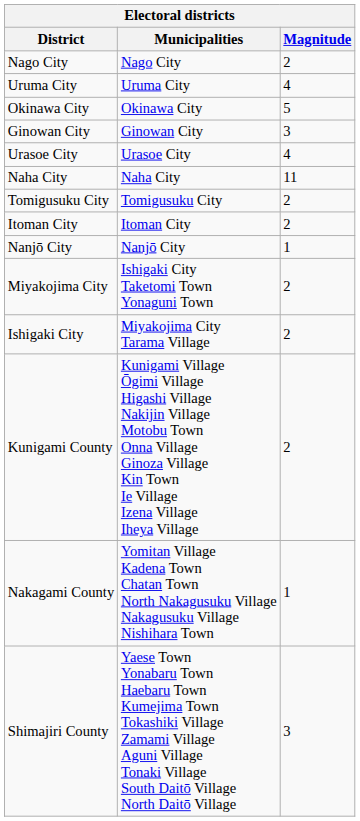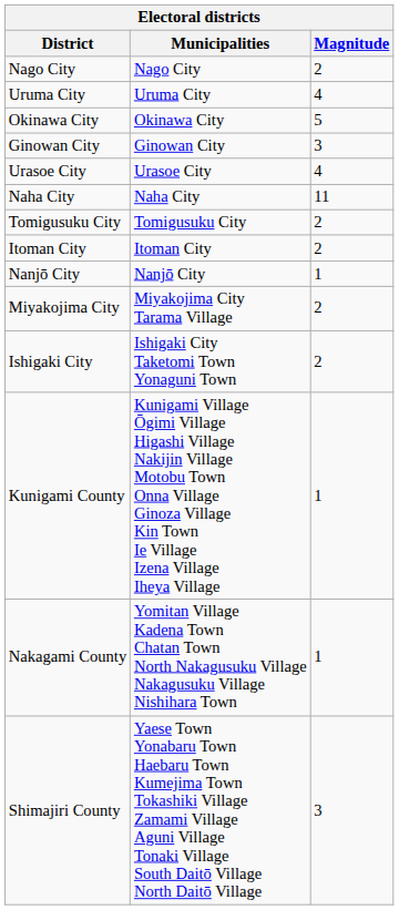 <table class="wikitable">
 <tr>
 <th colspan="3">Electoral districts</th>
 </tr>
 <tr>
 <th>District</th>
 <th>Municipalities</th>
 <th><a href='#'>Magnitude</a></th>
 </tr>
 <tr>
 <td>Nago City</td>
 <td><a href='#'>Nago</a> City</td>
 <td>2</td>
 </tr>
 <tr>
 <td>Uruma City</td>
 <td><a href='#'>Uruma</a> City</td>
 <td>4</td>
 </tr>
 <tr>
 <td>Okinawa City</td>
 <td><a href='#'>Okinawa</a> City</td>
 <td>5</td>
 </tr>
 <tr>
 <td>Ginowan City</td>
 <td><a href='#'>Ginowan</a> City</td>
 <td>3</td>
 </tr>
 <tr>
 <td>Urasoe City</td>
 <td><a href='#'>Urasoe</a> City</td>
 <td>4</td>
 </tr>
 <tr>
 <td>Naha City</td>
 <td><a href='#'>Naha</a> City</td>
 <td>11</td>
 </tr>
 <tr>
 <td>Tomigusuku City</td>
 <td><a href='#'>Tomigusuku</a> City</td>
 <td>2</td>
 </tr>
 <tr>
 <td>Itoman City</td>
 <td><a href='#'>Itoman</a> City</td>
 <td>2</td>
 </tr>
 <tr>
 <td>Nanjō City</td>
 <td><a href='#'>Nanjō</a> City</td>
 <td>1</td>
 </tr>
 <tr>
 <td>Miyakojima City</td>
-<td><a href='#'>Ishigaki</a> City<br><a href='#'>Taketomi</a> Town<br><a href='#'>Yonaguni</a> Town</td>
+<td><a href='#'>Miyakojima</a> City<br><a href='#'>Tarama</a> Village</td>
 <td>2</td>
 </tr>
 <tr>
 <td>Ishigaki City</td>
-<td><a href='#'>Miyakojima</a> City<br><a href='#'>Tarama</a> Village</td>
+<td><a href='#'>Ishigaki</a> City<br><a href='#'>Taketomi</a> Town<br><a href='#'>Yonaguni</a> Town</td>
 <td>2</td>
 </tr>
 <tr>
 <td>Kunigami County</td>
 <td><a href='#'>Kunigami</a> Village<br><a href='#'>Ōgimi</a> Village<br><a href='#'>Higashi</a> Village<br><a href='#'>Nakijin</a> Village<br><a href='#'>Motobu</a> Town<br><a href='#'>Onna</a> Village<br><a href='#'>Ginoza</a> Village<br><a href='#'>Kin</a> Town<br><a href='#'>Ie</a> Village<br><a href='#'>Izena</a> Village<br><a href='#'>Iheya</a> Village</td>
-<td>2</td>
+<td>1</td>
 </tr>
 <tr>
 <td>Nakagami County</td>
 <td><a href='#'>Yomitan</a> Village<br><a href='#'>Kadena</a> Town<br><a href='#'>Chatan</a> Town<br><a href='#'>North Nakagusuku</a> Village<br><a href='#'>Nakagusuku</a> Village<br><a href='#'>Nishihara</a> Town</td>
 <td>1</td>
 </tr>
 <tr>
 <td>Shimajiri County</td>
 <td><a href='#'>Yaese</a> Town<br><a href='#'>Yonabaru</a> Town<br><a href='#'>Haebaru</a> Town<br><a href='#'>Kumejima</a> Town<br><a href='#'>Tokashiki</a> Village<br><a href='#'>Zamami</a> Village<br><a href='#'>Aguni</a> Village<br><a href='#'>Tonaki</a> Village<br><a href='#'>South Daitō</a> Village<br><a href='#'>North Daitō</a> Village</td>
 <td>3</td>
 </tr>
 </table>
